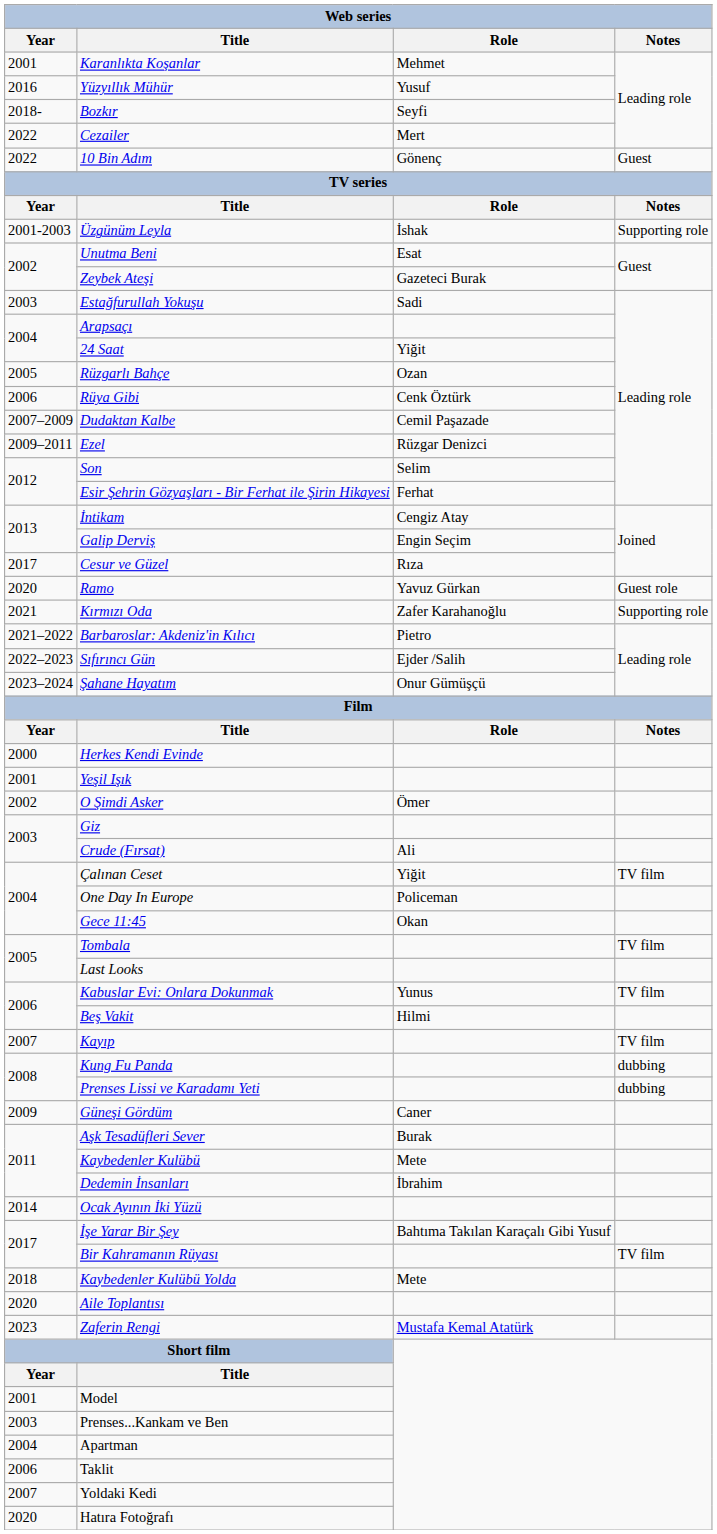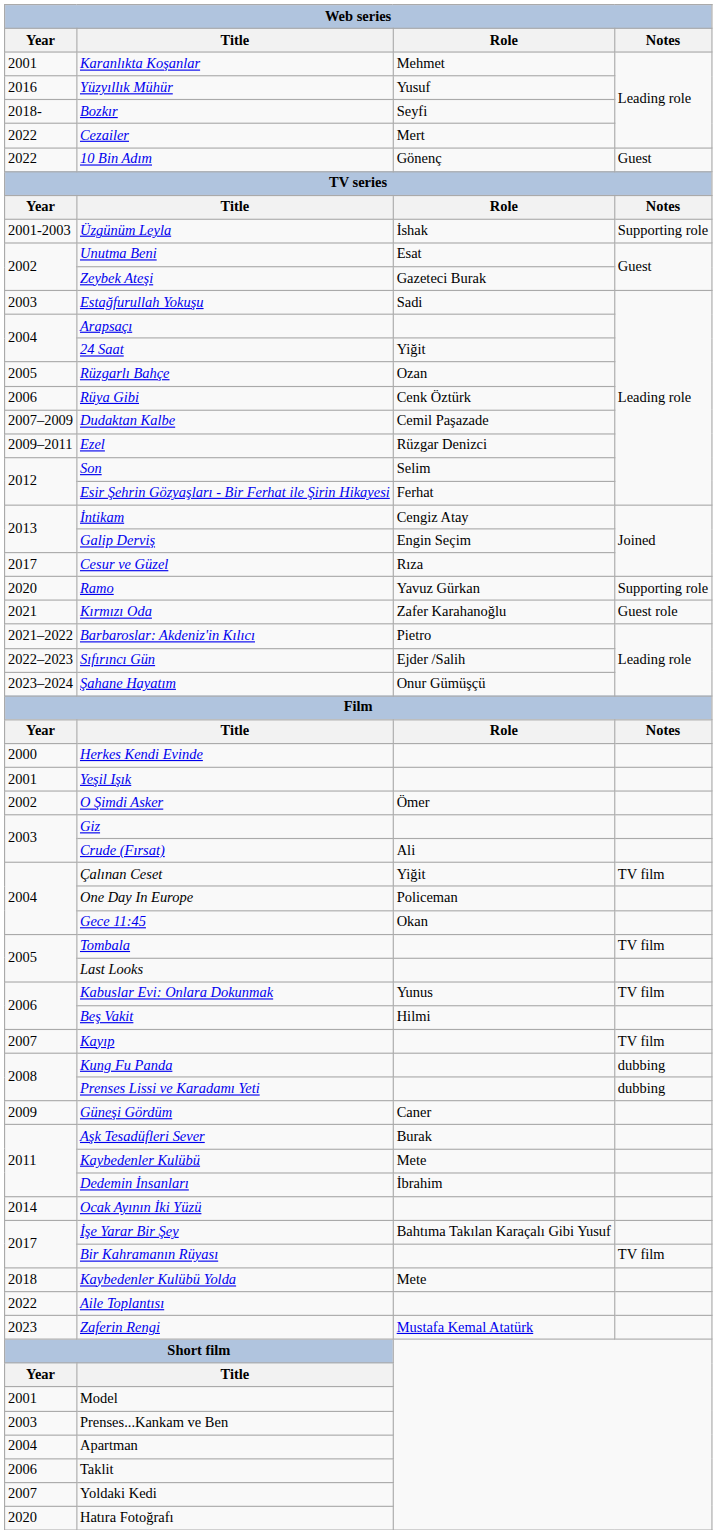 <table class="wikitable" style="font-size: 80%;">
 <tr>
 <th colspan="4" style="background:LightSteelBlue">Web series</th>
 </tr>
 <tr>
 <th>Year</th>
 <th>Title</th>
 <th>Role</th>
 <th>Notes</th>
 </tr>
 <tr>
 <td>2001</td>
 <td><em><a href='#'>Karanlıkta Koşanlar</a></em></td>
 <td>Mehmet</td>
 <td rowspan="4">Leading role</td>
 </tr>
 <tr>
 <td>2016</td>
 <td><em><a href='#'>Yüzyıllık Mühür</a></em></td>
 <td>Yusuf</td>
 </tr>
 <tr>
 <td>2018-</td>
 <td><a href='#'><em>Bozkır</em></a></td>
 <td>Seyfi</td>
 </tr>
 <tr>
 <td>2022</td>
 <td><em><a href='#'>Cezailer</a></em></td>
 <td>Mert</td>
 </tr>
 <tr>
 <td>2022</td>
 <td><em><a href='#'>10 Bin Adım</a></em></td>
 <td>Gönenç</td>
 <td>Guest</td>
 </tr>
 <tr>
 <th colspan="4" style="background:LightSteelBlue">TV series</th>
 </tr>
 <tr>
 <th>Year</th>
 <th>Title</th>
 <th>Role</th>
 <th>Notes</th>
 </tr>
 <tr>
 <td>2001-2003</td>
 <td><em><a href='#'>Üzgünüm Leyla</a></em></td>
 <td>İshak</td>
 <td>Supporting role</td>
 </tr>
 <tr>
 <td rowspan=2>2002</td>
 <td><em><a href='#'>Unutma Beni</a></em></td>
 <td>Esat</td>
 <td rowspan="2">Guest</td>
 </tr>
 <tr>
 <td><em><a href='#'>Zeybek Ateşi</a></em></td>
 <td>Gazeteci Burak</td>
 </tr>
 <tr>
 <td>2003</td>
 <td><em><a href='#'>Estağfurullah Yokuşu</a></em></td>
 <td>Sadi</td>
 <td rowspan="9">Leading role</td>
 </tr>
 <tr>
 <td rowspan=2>2004</td>
 <td><em><a href='#'>Arapsaçı</a></em></td>
 <td></td>
 </tr>
 <tr>
 <td><em><a href='#'>24 Saat</a></em></td>
 <td>Yiğit</td>
 </tr>
 <tr>
 <td>2005</td>
 <td><em><a href='#'>Rüzgarlı Bahçe</a></em></td>
 <td>Ozan</td>
 </tr>
 <tr>
 <td>2006</td>
 <td><em><a href='#'>Rüya Gibi</a></em></td>
 <td>Cenk Öztürk</td>
 </tr>
 <tr>
 <td>2007–2009</td>
 <td><em><a href='#'>Dudaktan Kalbe</a></em></td>
 <td>Cemil Paşazade</td>
 </tr>
 <tr>
 <td>2009–2011</td>
 <td><a href='#'><em>Ezel</em></a></td>
 <td>Rüzgar Denizci</td>
 </tr>
 <tr>
 <td rowspan="2">2012</td>
 <td><a href='#'><em>Son</em></a></td>
 <td>Selim</td>
 </tr>
 <tr>
 <td><em><a href='#'>Esir Şehrin Gözyaşları - Bir Ferhat ile Şirin Hikayesi</a></em></td>
 <td>Ferhat</td>
 </tr>
 <tr>
 <td rowspan="2">2013</td>
 <td><em><a href='#'>İntikam</a></em></td>
 <td>Cengiz Atay</td>
 <td rowspan="3">Joined</td>
 </tr>
 <tr>
 <td><em><a href='#'>Galip Derviş</a></em></td>
 <td>Engin Seçim</td>
 </tr>
 <tr>
 <td>2017</td>
 <td><em><a href='#'>Cesur ve Güzel</a></em></td>
 <td>Rıza</td>
 </tr>
 <tr>
 <td>2020</td>
 <td><em><a href='#'>Ramo</a></em></td>
 <td>Yavuz Gürkan</td>
-<td>Guest role</td>
+<td>Supporting role</td>
 </tr>
 <tr>
 <td>2021</td>
 <td><em><a href='#'>Kırmızı Oda</a></em></td>
 <td>Zafer Karahanoğlu</td>
-<td>Supporting role</td>
+<td>Guest role</td>
 </tr>
 <tr>
 <td>2021–2022</td>
 <td><em><a href='#'>Barbaroslar: Akdeniz'in Kılıcı</a></em></td>
 <td>Pietro</td>
 <td rowspan="3">Leading role</td>
 </tr>
 <tr>
 <td>2022–2023</td>
 <td><em><a href='#'>Sıfırıncı Gün</a></em></td>
 <td>Ejder /Salih</td>
 </tr>
 <tr>
 <td>2023–2024</td>
 <td><em><a href='#'>Şahane Hayatım</a></em></td>
 <td>Onur Gümüşçü</td>
 </tr>
 <tr>
 <th colspan="4" style="background:LightSteelBlue">Film</th>
 </tr>
 <tr>
 <th>Year</th>
 <th>Title</th>
 <th>Role</th>
 <th>Notes</th>
 </tr>
 <tr>
 <td>2000</td>
 <td><em><a href='#'>Herkes Kendi Evinde</a></em></td>
 <td></td>
 <td></td>
 </tr>
 <tr>
 <td>2001</td>
 <td><em><a href='#'>Yeşil Işık</a></em></td>
 <td></td>
 <td></td>
 </tr>
 <tr>
 <td>2002</td>
 <td><em><a href='#'>O Şimdi Asker</a></em></td>
 <td>Ömer</td>
 <td></td>
 </tr>
 <tr>
 <td rowspan=2>2003</td>
 <td><em><a href='#'>Giz</a></em></td>
 <td></td>
 <td></td>
 </tr>
 <tr>
 <td><em><a href='#'>Crude (Fırsat)</a></em></td>
 <td>Ali</td>
 <td></td>
 </tr>
 <tr>
 <td rowspan=3>2004</td>
 <td><em>Çalınan Ceset</em></td>
 <td>Yiğit</td>
 <td>TV film</td>
 </tr>
 <tr>
 <td><em>One Day In Europe</em></td>
 <td>Policeman</td>
 <td></td>
 </tr>
 <tr>
 <td><em><a href='#'>Gece 11:45</a></em></td>
 <td>Okan</td>
 <td></td>
 </tr>
 <tr>
 <td rowspan=2>2005</td>
 <td><em><a href='#'>Tombala</a></em></td>
 <td></td>
 <td>TV film</td>
 </tr>
 <tr>
 <td><em>Last Looks</em></td>
 <td></td>
 <td></td>
 </tr>
 <tr>
 <td rowspan=2>2006</td>
 <td><em><a href='#'>Kabuslar Evi: Onlara Dokunmak</a></em></td>
 <td>Yunus</td>
 <td>TV film</td>
 </tr>
 <tr>
 <td><em><a href='#'>Beş Vakit</a></em></td>
 <td>Hilmi</td>
 <td></td>
 </tr>
 <tr>
 <td>2007</td>
 <td><a href='#'><em>Kayıp</em></a></td>
 <td></td>
 <td>TV film</td>
 </tr>
 <tr>
 <td rowspan=2>2008</td>
 <td><em><a href='#'>Kung Fu Panda</a></em></td>
 <td></td>
 <td>dubbing</td>
 </tr>
 <tr>
 <td><em><a href='#'>Prenses Lissi ve Karadamı Yeti</a></em></td>
 <td></td>
 <td>dubbing</td>
 </tr>
 <tr>
 <td>2009</td>
 <td><em><a href='#'>Güneşi Gördüm</a></em></td>
 <td>Caner</td>
 <td></td>
 </tr>
 <tr>
 <td rowspan=3>2011</td>
 <td><em><a href='#'>Aşk Tesadüfleri Sever</a></em></td>
 <td>Burak</td>
 <td></td>
 </tr>
 <tr>
 <td><em><a href='#'>Kaybedenler Kulübü</a></em></td>
 <td>Mete</td>
 <td></td>
 </tr>
 <tr>
 <td><em><a href='#'>Dedemin İnsanları</a></em></td>
 <td>İbrahim</td>
 <td></td>
 </tr>
 <tr>
 <td>2014</td>
 <td><em><a href='#'>Ocak Ayının İki Yüzü</a></em></td>
 <td></td>
 <td></td>
 </tr>
 <tr>
 <td rowspan="2">2017</td>
 <td><em><a href='#'>İşe Yarar Bir Şey</a></em></td>
 <td>Bahtıma Takılan Karaçalı Gibi Yusuf</td>
 <td></td>
 </tr>
 <tr>
 <td><em><a href='#'>Bir Kahramanın Rüyası</a></em></td>
 <td></td>
 <td>TV film</td>
 </tr>
 <tr>
 <td>2018</td>
 <td><em><a href='#'>Kaybedenler Kulübü Yolda</a></em></td>
 <td>Mete</td>
 <td></td>
 </tr>
 <tr>
-<td>2020</td>
+<td>2022</td>
 <td><em><a href='#'>Aile Toplantısı</a></em></td>
 <td></td>
 <td></td>
 </tr>
 <tr>
 <td>2023</td>
 <td><em><a href='#'>Zaferin Rengi</a></em></td>
 <td><a href='#'>Mustafa Kemal Atatürk</a></td>
 <td></td>
 </tr>
 <tr>
 <th colspan="2" style="background:LightSteelBlue">Short film</th>
 </tr>
 <tr>
 <th>Year</th>
 <th>Title</th>
 </tr>
 <tr>
 <td>2001</td>
 <td>Model</td>
 </tr>
 <tr>
 <td>2003</td>
 <td>Prenses...Kankam ve Ben</td>
 </tr>
 <tr>
 <td>2004</td>
 <td>Apartman</td>
 </tr>
 <tr>
 <td>2006</td>
 <td>Taklit</td>
 </tr>
 <tr>
 <td>2007</td>
 <td>Yoldaki Kedi</td>
 </tr>
 <tr>
 <td>2020</td>
 <td>Hatıra Fotoğrafı</td>
 </tr>
 </table>
